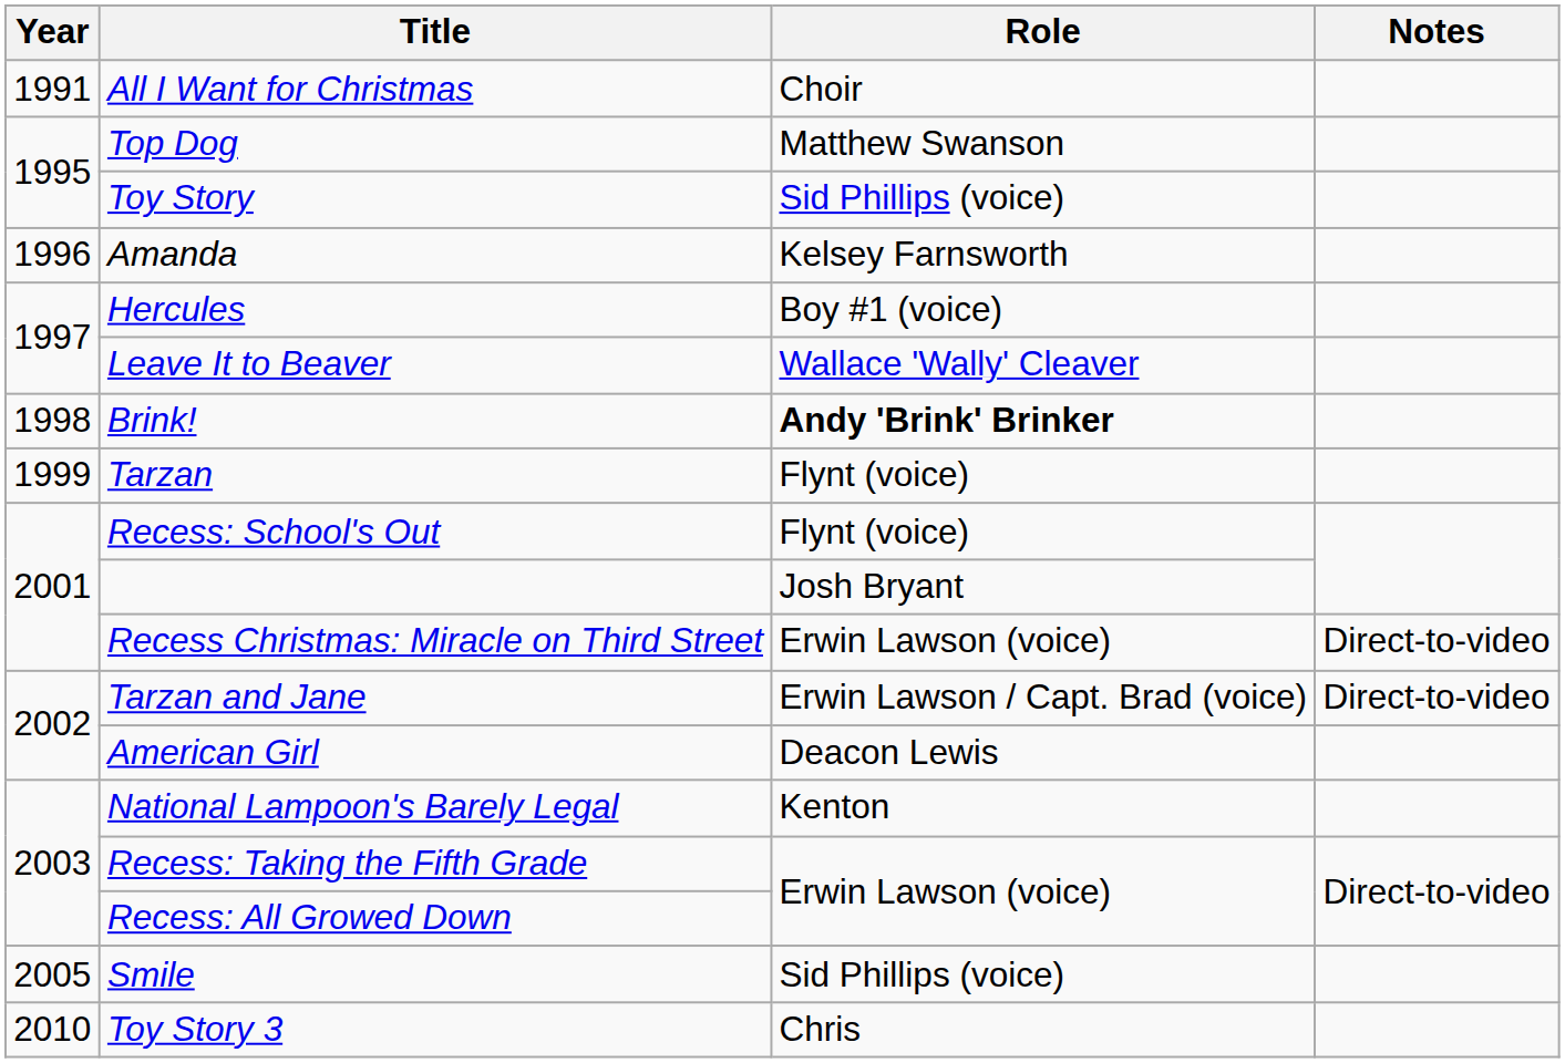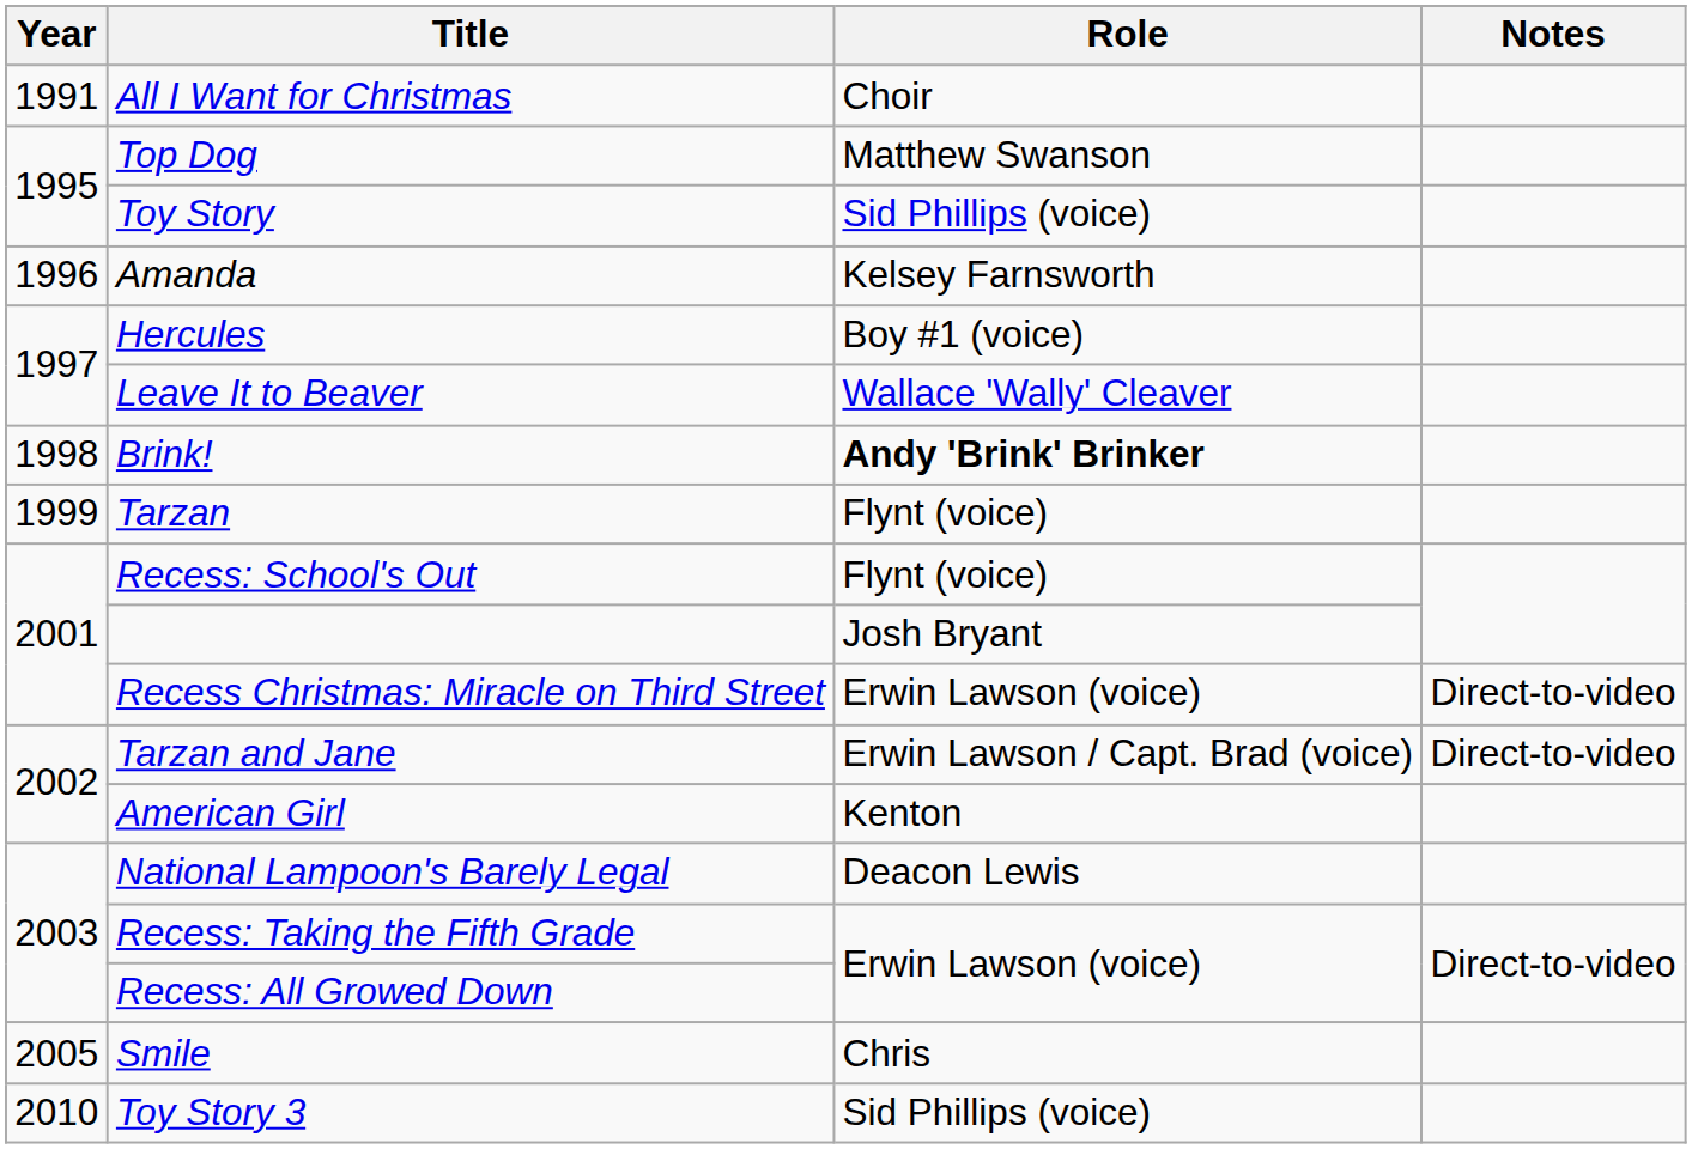 <table class="wikitable sortable">
 <tr>
 <th>Year</th>
 <th>Title</th>
 <th>Role</th>
 <th class="unsortable">Notes</th>
 </tr>
 <tr>
 <td>1991</td>
 <td><em><a href='#'>All I Want for Christmas</a></em></td>
 <td>Choir</td>
 <td></td>
 </tr>
 <tr>
 <td rowspan="2">1995</td>
 <td><em><a href='#'>Top Dog</a></em></td>
 <td>Matthew Swanson</td>
 <td></td>
 </tr>
 <tr>
 <td><em><a href='#'>Toy Story</a></em></td>
 <td><a href='#'>Sid Phillips</a> (voice)</td>
 <td></td>
 </tr>
 <tr>
 <td>1996</td>
 <td><em>Amanda</em></td>
 <td>Kelsey Farnsworth</td>
 <td></td>
 </tr>
 <tr>
 <td rowspan="2">1997</td>
 <td><em><a href='#'>Hercules</a></em></td>
 <td>Boy #1 (voice)</td>
 <td></td>
 </tr>
 <tr>
 <td><em><a href='#'>Leave It to Beaver</a></em></td>
 <td><a href='#'>Wallace 'Wally' Cleaver</a></td>
 <td></td>
 </tr>
 <tr>
 <td>1998</td>
 <td><em><a href='#'>Brink!</a></em></td>
 <td><strong>Andy 'Brink' Brinker</strong></td>
 <td></td>
 </tr>
 <tr>
 <td>1999</td>
 <td><em><a href='#'>Tarzan</a></em></td>
 <td>Flynt (voice)</td>
 <td></td>
 </tr>
 <tr>
 <td rowspan="3">2001</td>
 <td><em><a href='#'>Recess: School's Out</a></em></td>
 <td>Flynt (voice)</td>
 </tr>
 <tr>
 <td><em></em></td>
 <td>Josh Bryant</td>
 </tr>
 <tr>
 <td><em><a href='#'>Recess Christmas: Miracle on Third Street</a></em></td>
 <td>Erwin Lawson (voice)</td>
 <td>Direct-to-video</td>
 </tr>
 <tr>
 <td rowspan="2">2002</td>
 <td><em><a href='#'>Tarzan and Jane</a></em></td>
 <td>Erwin Lawson / Capt. Brad (voice)</td>
 <td>Direct-to-video</td>
 </tr>
 <tr>
 <td><em><a href='#'>American Girl</a></em></td>
-<td>Deacon Lewis</td>
+<td>Kenton</td>
 <td></td>
 </tr>
 <tr>
 <td rowspan="3">2003</td>
 <td><em><a href='#'>National Lampoon's Barely Legal</a></em></td>
-<td>Kenton</td>
+<td>Deacon Lewis</td>
 <td></td>
 </tr>
 <tr>
 <td><em><a href='#'>Recess: Taking the Fifth Grade</a></em></td>
 <td rowspan="2">Erwin Lawson (voice)</td>
 <td rowspan="2">Direct-to-video</td>
 </tr>
 <tr>
 <td><em><a href='#'>Recess: All Growed Down</a></em></td>
 </tr>
 <tr>
 <td>2005</td>
 <td><em><a href='#'>Smile</a></em></td>
-<td>Sid Phillips (voice)</td>
+<td>Chris</td>
 <td></td>
 </tr>
 <tr>
 <td>2010</td>
 <td><em><a href='#'>Toy Story 3</a></em></td>
-<td>Chris</td>
+<td>Sid Phillips (voice)</td>
 <td></td>
 </tr>
 </table>
